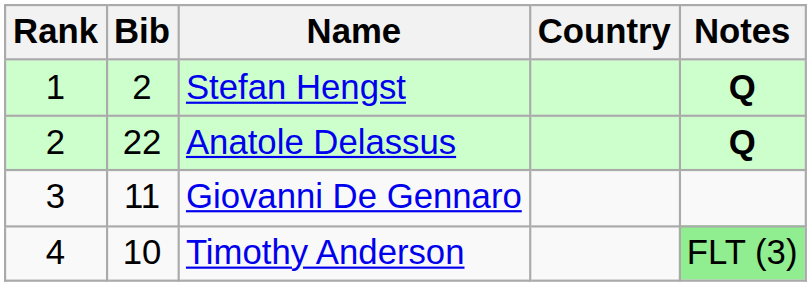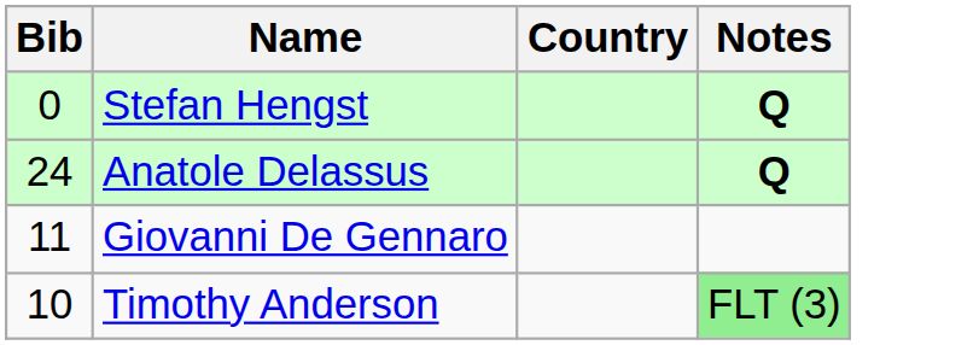 <table class="wikitable" style="text-align:center;">
 <tr>
-<th>Rank</th>
 <th>Bib</th>
 <th>Name</th>
 <th>Country</th>
 <th>Notes</th>
 </tr>
 <tr bgcolor=ccffcc>
-<td>1</td>
-<td>2</td>
+<td>0</td>
 <td align=left><a href='#'>Stefan Hengst</a></td>
 <td align=left></td>
 <td><strong>Q</strong></td>
 </tr>
 <tr bgcolor=ccffcc>
-<td>2</td>
-<td>22</td>
+<td>24</td>
 <td align=left><a href='#'>Anatole Delassus</a></td>
 <td align=left></td>
 <td><strong>Q</strong></td>
 </tr>
 <tr>
-<td>3</td>
 <td>11</td>
 <td align=left><a href='#'>Giovanni De Gennaro</a></td>
 <td align=left></td>
 <td></td>
 </tr>
 <tr>
-<td>4</td>
 <td>10</td>
 <td align=left><a href='#'>Timothy Anderson</a></td>
 <td align=left></td>
 <td style="background: lightgreen;">FLT (3)</td>
 </tr>
 </table>
